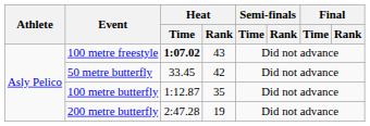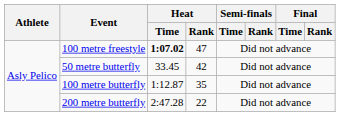 <table class="wikitable" style="font-size:90%; text-align:center">
 <tr>
 <th rowspan="2">Athlete</th>
 <th rowspan="2">Event</th>
 <th colspan="2">Heat</th>
 <th colspan="2">Semi-finals</th>
 <th colspan="2">Final</th>
 </tr>
 <tr>
 <th>Time</th>
 <th>Rank</th>
 <th>Time</th>
 <th>Rank</th>
 <th>Time</th>
 <th>Rank</th>
 </tr>
 <tr>
 <td align="left" rowspan="4"><a href='#'>Asly Pelico</a></td>
 <td align="left"><a href='#'>100 metre freestyle</a></td>
 <td><strong>1:07.02</strong></td>
-<td>43</td>
+<td>47</td>
 <td colspan="4">Did not advance</td>
 </tr>
 <tr>
 <td align="left"><a href='#'>50 metre butterfly</a></td>
 <td>33.45</td>
 <td>42</td>
 <td colspan="4">Did not advance</td>
 </tr>
 <tr>
 <td align="left"><a href='#'>100 metre butterfly</a></td>
 <td>1:12.87</td>
 <td>35</td>
 <td colspan="4">Did not advance</td>
 </tr>
 <tr>
 <td align="left"><a href='#'>200 metre butterfly</a></td>
 <td>2:47.28</td>
-<td>19</td>
+<td>22</td>
 <td colspan="4">Did not advance</td>
 </tr>
 </table>
